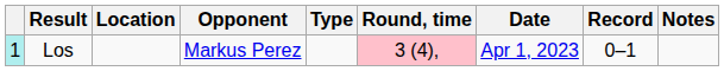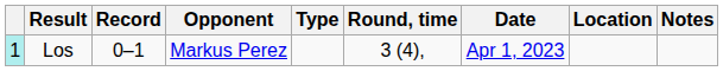 <table class="wikitable" style="text-align:center">
 <tr>
 <th></th>
 <th>Result</th>
-<th>Location</th>
+<th>Record</th>
 <th>Opponent</th>
 <th>Type</th>
 <th>Round, time</th>
 <th>Date</th>
-<th>Record</th>
+<th>Location</th>
 <th>Notes</th>
 </tr>
 <tr>
 <td style="background: paleturquoise;">1</td>
 <td>Los</td>
-<td align=left></td>
+<td>0–1</td>
 <td align=left><a href='#'>Markus Perez</a></td>
 <td></td>
-<td style="background: pink;">3 (4), </td>
+<td>3 (4), </td>
 <td><a href='#'>Apr 1, 2023</a></td>
-<td>0–1</td>
+<td align=left></td>
 <td></td>
 </tr>
 </table>
